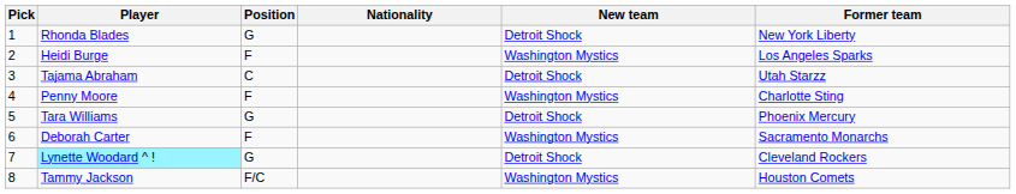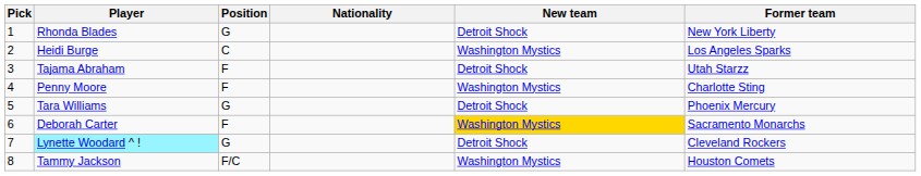 <table class="wikitable sortable">
 <tr>
 <th style="width:1%;">Pick</th>
 <th style="width:20%;">Player</th>
 <th style="width:1%;">Position</th>
 <th style="width:20%;">Nationality</th>
 <th style="width:25%;">New team</th>
 <th style="width:25%;">Former team</th>
 </tr>
 <tr>
 <td>1</td>
 <td><a href='#'>Rhonda Blades</a></td>
 <td>G</td>
 <td></td>
 <td><a href='#'>Detroit Shock</a></td>
 <td><a href='#'>New York Liberty</a></td>
 </tr>
 <tr>
 <td>2</td>
 <td><a href='#'>Heidi Burge</a></td>
-<td>F</td>
+<td>C</td>
 <td></td>
 <td><a href='#'>Washington Mystics</a></td>
 <td><a href='#'>Los Angeles Sparks</a></td>
 </tr>
 <tr>
 <td>3</td>
 <td><a href='#'>Tajama Abraham</a></td>
-<td>C</td>
+<td>F</td>
 <td></td>
 <td><a href='#'>Detroit Shock</a></td>
 <td><a href='#'>Utah Starzz</a></td>
 </tr>
 <tr>
 <td>4</td>
 <td><a href='#'>Penny Moore</a></td>
 <td>F</td>
 <td></td>
 <td><a href='#'>Washington Mystics</a></td>
 <td><a href='#'>Charlotte Sting</a></td>
 </tr>
 <tr>
 <td>5</td>
 <td><a href='#'>Tara Williams</a></td>
 <td>G</td>
 <td></td>
 <td><a href='#'>Detroit Shock</a></td>
 <td><a href='#'>Phoenix Mercury</a></td>
 </tr>
 <tr>
 <td>6</td>
 <td><a href='#'>Deborah Carter</a></td>
 <td>F</td>
 <td></td>
-<td><a href='#'>Washington Mystics</a></td>
+<td style="background: gold;"><a href='#'>Washington Mystics</a></td>
 <td><a href='#'>Sacramento Monarchs</a></td>
 </tr>
 <tr>
 <td>7</td>
 <td bgcolor=#98f5ff><a href='#'>Lynette Woodard</a> ^ !</td>
 <td>G</td>
 <td></td>
 <td><a href='#'>Detroit Shock</a></td>
 <td><a href='#'>Cleveland Rockers</a></td>
 </tr>
 <tr>
 <td>8</td>
 <td><a href='#'>Tammy Jackson</a></td>
 <td>F/C</td>
 <td></td>
 <td><a href='#'>Washington Mystics</a></td>
 <td><a href='#'>Houston Comets</a></td>
 </tr>
 </table>
